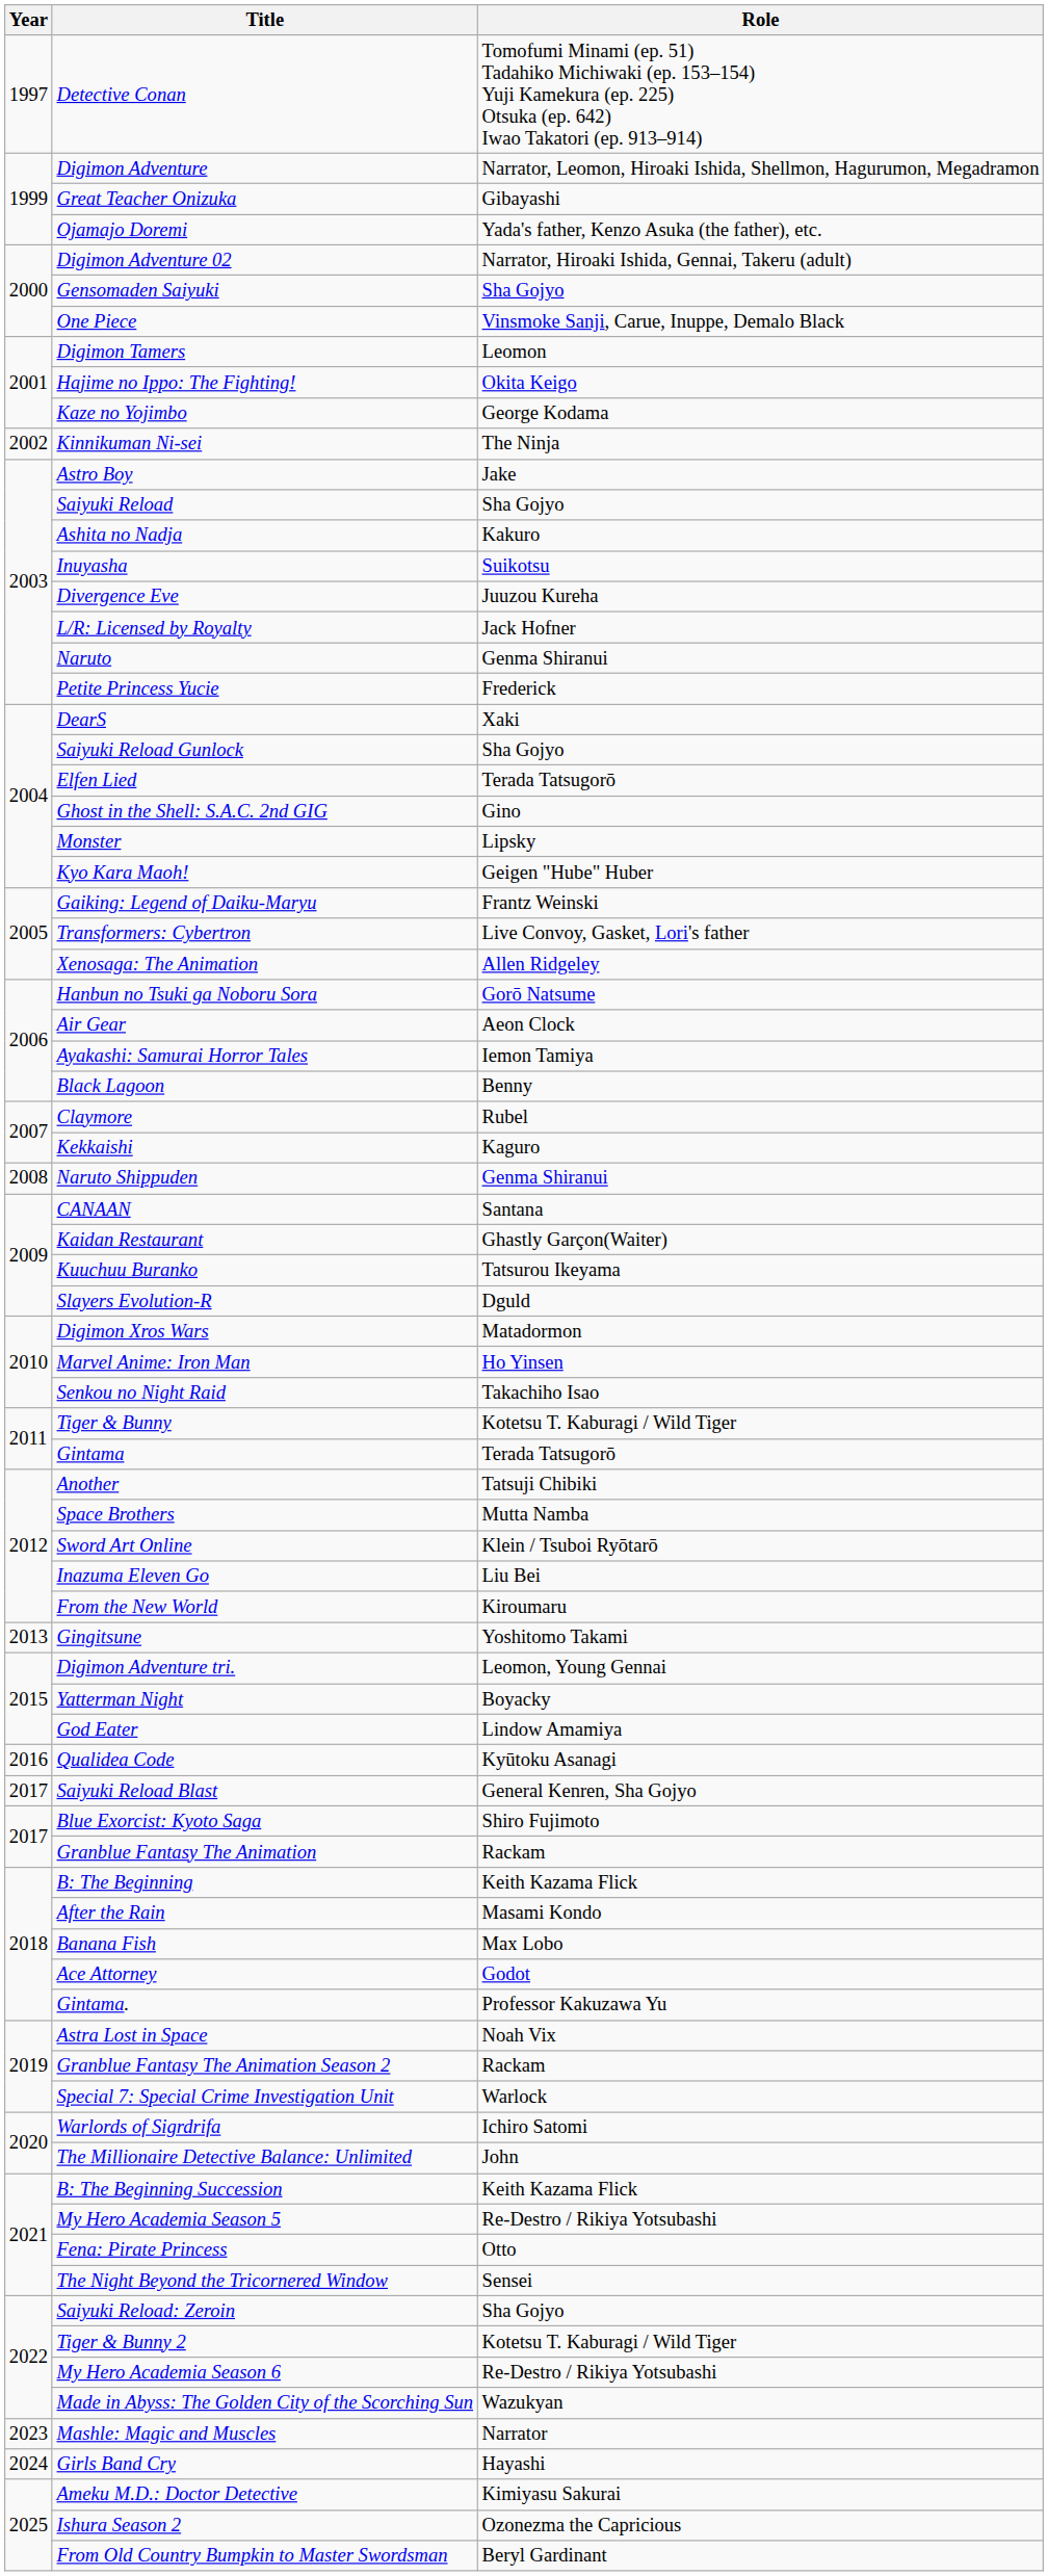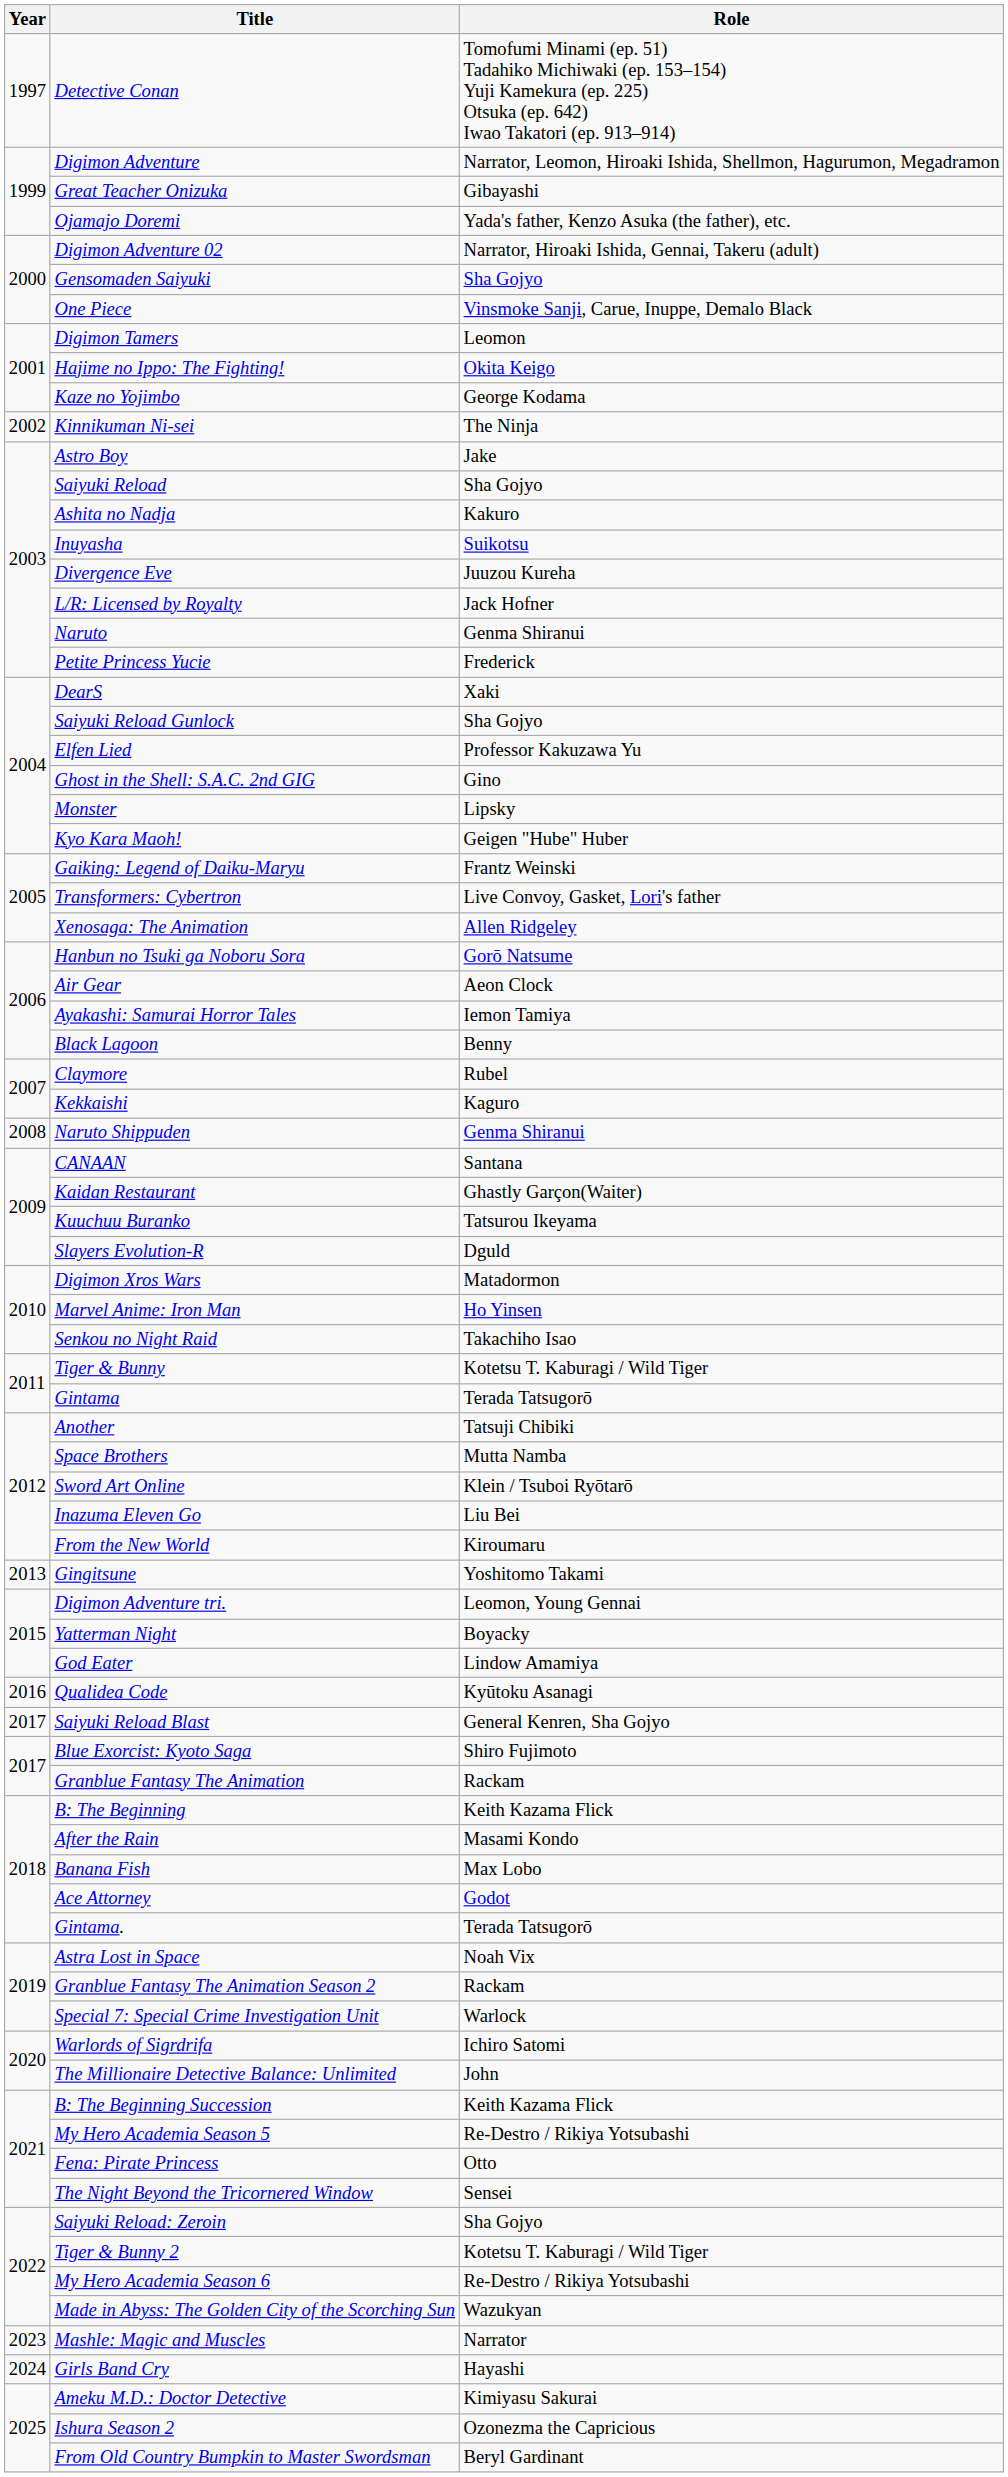 <table class="wikitable">
 <tr>
 <th>Year</th>
 <th>Title</th>
 <th>Role</th>
 </tr>
 <tr>
 <td>1997</td>
 <td><em><a href='#'>Detective Conan</a></em></td>
 <td>Tomofumi Minami (ep. 51)<br>Tadahiko Michiwaki (ep. 153–154)<br>Yuji Kamekura (ep. 225)<br>Otsuka (ep. 642)<br>Iwao Takatori (ep. 913–914)</td>
 </tr>
 <tr>
 <td rowspan="3">1999</td>
 <td><em><a href='#'>Digimon Adventure</a></em></td>
 <td>Narrator, Leomon, Hiroaki Ishida, Shellmon, Hagurumon, Megadramon</td>
 </tr>
 <tr>
 <td><em><a href='#'>Great Teacher Onizuka</a></em></td>
 <td>Gibayashi</td>
 </tr>
 <tr>
 <td><em><a href='#'>Ojamajo Doremi</a></em></td>
 <td>Yada's father, Kenzo Asuka (the father), etc.</td>
 </tr>
 <tr>
 <td rowspan="3">2000</td>
 <td><em><a href='#'>Digimon Adventure 02</a></em></td>
 <td>Narrator, Hiroaki Ishida, Gennai, Takeru (adult)</td>
 </tr>
 <tr>
 <td><em><a href='#'>Gensomaden Saiyuki</a></em></td>
 <td><a href='#'>Sha Gojyo</a></td>
 </tr>
 <tr>
 <td><em><a href='#'>One Piece</a></em></td>
 <td><a href='#'>Vinsmoke Sanji</a>, Carue, Inuppe, Demalo Black</td>
 </tr>
 <tr>
 <td rowspan="3">2001</td>
 <td><em><a href='#'>Digimon Tamers</a></em></td>
 <td>Leomon</td>
 </tr>
 <tr>
 <td><em><a href='#'>Hajime no Ippo: The Fighting!</a></em></td>
 <td><a href='#'>Okita Keigo</a></td>
 </tr>
 <tr>
 <td><em><a href='#'>Kaze no Yojimbo</a></em></td>
 <td>George Kodama</td>
 </tr>
 <tr>
 <td>2002</td>
 <td><em><a href='#'>Kinnikuman Ni-sei</a></em></td>
 <td>The Ninja</td>
 </tr>
 <tr>
 <td rowspan="8">2003</td>
 <td><em><a href='#'>Astro Boy</a></em></td>
 <td>Jake</td>
 </tr>
 <tr>
 <td><em><a href='#'>Saiyuki Reload</a></em></td>
 <td>Sha Gojyo</td>
 </tr>
 <tr>
 <td><em><a href='#'>Ashita no Nadja</a></em></td>
 <td>Kakuro</td>
 </tr>
 <tr>
 <td><em><a href='#'>Inuyasha</a></em></td>
 <td><a href='#'>Suikotsu</a></td>
 </tr>
 <tr>
 <td><em><a href='#'>Divergence Eve</a></em></td>
 <td>Juuzou Kureha</td>
 </tr>
 <tr>
 <td><em><a href='#'>L/R: Licensed by Royalty</a></em></td>
 <td>Jack Hofner</td>
 </tr>
 <tr>
 <td><em><a href='#'>Naruto</a></em></td>
 <td>Genma Shiranui</td>
 </tr>
 <tr>
 <td><em><a href='#'>Petite Princess Yucie</a></em></td>
 <td>Frederick</td>
 </tr>
 <tr>
 <td rowspan="6">2004</td>
 <td><em><a href='#'>DearS</a></em></td>
 <td>Xaki</td>
 </tr>
 <tr>
 <td><em><a href='#'>Saiyuki Reload Gunlock</a></em></td>
 <td>Sha Gojyo</td>
 </tr>
 <tr>
 <td><em><a href='#'>Elfen Lied</a></em></td>
-<td>Terada Tatsugorō</td>
+<td>Professor Kakuzawa Yu</td>
 </tr>
 <tr>
 <td><em><a href='#'>Ghost in the Shell: S.A.C. 2nd GIG</a></em></td>
 <td>Gino</td>
 </tr>
 <tr>
 <td><em><a href='#'>Monster</a></em></td>
 <td>Lipsky</td>
 </tr>
 <tr>
 <td><em><a href='#'>Kyo Kara Maoh!</a></em></td>
 <td>Geigen "Hube" Huber</td>
 </tr>
 <tr>
 <td rowspan="3">2005</td>
 <td><em><a href='#'>Gaiking: Legend of Daiku-Maryu</a></em></td>
 <td>Frantz Weinski</td>
 </tr>
 <tr>
 <td><em><a href='#'>Transformers: Cybertron</a></em></td>
 <td>Live Convoy, Gasket, <a href='#'>Lori</a>'s father</td>
 </tr>
 <tr>
 <td><em><a href='#'>Xenosaga: The Animation</a></em></td>
 <td><a href='#'>Allen Ridgeley</a></td>
 </tr>
 <tr>
 <td rowspan="4">2006</td>
 <td><em><a href='#'>Hanbun no Tsuki ga Noboru Sora</a></em></td>
 <td><a href='#'>Gorō Natsume</a></td>
 </tr>
 <tr>
 <td><em><a href='#'>Air Gear</a></em></td>
 <td>Aeon Clock</td>
 </tr>
 <tr>
 <td><em><a href='#'>Ayakashi: Samurai Horror Tales</a></em></td>
 <td>Iemon Tamiya</td>
 </tr>
 <tr>
 <td><em><a href='#'>Black Lagoon</a></em></td>
 <td>Benny</td>
 </tr>
 <tr>
 <td rowspan="2">2007</td>
 <td><em><a href='#'>Claymore</a></em></td>
 <td>Rubel</td>
 </tr>
 <tr>
 <td><em><a href='#'>Kekkaishi</a></em></td>
 <td>Kaguro</td>
 </tr>
 <tr>
 <td>2008</td>
 <td><em><a href='#'>Naruto Shippuden</a></em></td>
 <td><a href='#'>Genma Shiranui</a></td>
 </tr>
 <tr>
 <td rowspan="4">2009</td>
 <td><em><a href='#'>CANAAN</a></em></td>
 <td>Santana</td>
 </tr>
 <tr>
 <td><em><a href='#'>Kaidan Restaurant</a></em></td>
 <td>Ghastly Garçon(Waiter)</td>
 </tr>
 <tr>
 <td><em><a href='#'>Kuuchuu Buranko</a></em></td>
 <td>Tatsurou Ikeyama</td>
 </tr>
 <tr>
 <td><em><a href='#'>Slayers Evolution-R</a></em></td>
 <td>Dguld</td>
 </tr>
 <tr>
 <td rowspan="3">2010</td>
 <td><em><a href='#'>Digimon Xros Wars</a></em></td>
 <td>Matadormon</td>
 </tr>
 <tr>
 <td><em><a href='#'>Marvel Anime: Iron Man</a></em></td>
 <td><a href='#'>Ho Yinsen</a></td>
 </tr>
 <tr>
 <td><em><a href='#'>Senkou no Night Raid</a></em></td>
 <td>Takachiho Isao</td>
 </tr>
 <tr>
 <td rowspan="2">2011</td>
 <td><em><a href='#'>Tiger & Bunny</a></em></td>
 <td>Kotetsu T. Kaburagi / Wild Tiger</td>
 </tr>
 <tr>
 <td><em><a href='#'>Gintama</a></em></td>
 <td>Terada Tatsugorō</td>
 </tr>
 <tr>
 <td rowspan="5">2012</td>
 <td><em><a href='#'>Another</a></em></td>
 <td>Tatsuji Chibiki</td>
 </tr>
 <tr>
 <td><em><a href='#'>Space Brothers</a></em></td>
 <td>Mutta Namba</td>
 </tr>
 <tr>
 <td><em><a href='#'>Sword Art Online</a></em></td>
 <td>Klein / Tsuboi Ryōtarō</td>
 </tr>
 <tr>
 <td><em><a href='#'>Inazuma Eleven Go</a></em></td>
 <td>Liu Bei</td>
 </tr>
 <tr>
 <td><em><a href='#'>From the New World</a></em></td>
 <td>Kiroumaru</td>
 </tr>
 <tr>
 <td>2013</td>
 <td><em><a href='#'>Gingitsune</a></em></td>
 <td>Yoshitomo Takami</td>
 </tr>
 <tr>
 <td rowspan="3">2015</td>
 <td><em><a href='#'>Digimon Adventure tri.</a></em></td>
 <td>Leomon, Young Gennai</td>
 </tr>
 <tr>
 <td><em><a href='#'>Yatterman Night</a></em></td>
 <td>Boyacky</td>
 </tr>
 <tr>
 <td><em><a href='#'>God Eater</a></em></td>
 <td>Lindow Amamiya</td>
 </tr>
 <tr>
 <td>2016</td>
 <td><em><a href='#'>Qualidea Code</a></em></td>
 <td>Kyūtoku Asanagi</td>
 </tr>
 <tr>
 <td>2017</td>
 <td><em><a href='#'>Saiyuki Reload Blast</a></em></td>
 <td>General Kenren, Sha Gojyo</td>
 </tr>
 <tr>
 <td rowspan="2">2017</td>
 <td><em><a href='#'>Blue Exorcist: Kyoto Saga</a></em></td>
 <td>Shiro Fujimoto</td>
 </tr>
 <tr>
 <td><em><a href='#'>Granblue Fantasy The Animation</a></em></td>
 <td>Rackam</td>
 </tr>
 <tr>
 <td rowspan="5">2018</td>
 <td><em><a href='#'>B: The Beginning</a></em></td>
 <td>Keith Kazama Flick</td>
 </tr>
 <tr>
 <td><em><a href='#'>After the Rain</a></em></td>
 <td>Masami Kondo</td>
 </tr>
 <tr>
 <td><em><a href='#'>Banana Fish</a></em></td>
 <td>Max Lobo</td>
 </tr>
 <tr>
 <td><em><a href='#'>Ace Attorney</a></em></td>
 <td><a href='#'>Godot</a></td>
 </tr>
 <tr>
 <td><em><a href='#'>Gintama</a>.</em></td>
-<td>Professor Kakuzawa Yu</td>
+<td>Terada Tatsugorō</td>
 </tr>
 <tr>
 <td rowspan="3">2019</td>
 <td><em><a href='#'>Astra Lost in Space</a></em></td>
 <td>Noah Vix</td>
 </tr>
 <tr>
 <td><em><a href='#'>Granblue Fantasy The Animation Season 2</a></em></td>
 <td>Rackam</td>
 </tr>
 <tr>
 <td><em><a href='#'>Special 7: Special Crime Investigation Unit</a></em></td>
 <td>Warlock</td>
 </tr>
 <tr>
 <td rowspan="2">2020</td>
 <td><em><a href='#'>Warlords of Sigrdrifa</a></em></td>
 <td>Ichiro Satomi</td>
 </tr>
 <tr>
 <td><em><a href='#'>The Millionaire Detective Balance: Unlimited</a></em></td>
 <td>John</td>
 </tr>
 <tr>
 <td rowspan="4">2021</td>
 <td><em><a href='#'>B: The Beginning Succession</a></em></td>
 <td>Keith Kazama Flick</td>
 </tr>
 <tr>
 <td><em><a href='#'>My Hero Academia Season 5</a></em></td>
 <td>Re-Destro / Rikiya Yotsubashi</td>
 </tr>
 <tr>
 <td><em><a href='#'>Fena: Pirate Princess</a></em></td>
 <td>Otto</td>
 </tr>
 <tr>
 <td><em><a href='#'>The Night Beyond the Tricornered Window</a></em></td>
 <td>Sensei</td>
 </tr>
 <tr>
 <td rowspan="4">2022</td>
 <td><em><a href='#'>Saiyuki Reload: Zeroin</a></em></td>
 <td>Sha Gojyo</td>
 </tr>
 <tr>
 <td><em><a href='#'>Tiger & Bunny 2</a></em></td>
 <td>Kotetsu T. Kaburagi / Wild Tiger</td>
 </tr>
 <tr>
 <td><em><a href='#'>My Hero Academia Season 6</a></em></td>
 <td>Re-Destro / Rikiya Yotsubashi</td>
 </tr>
 <tr>
 <td><em><a href='#'>Made in Abyss: The Golden City of the Scorching Sun</a></em></td>
 <td>Wazukyan</td>
 </tr>
 <tr>
 <td>2023</td>
 <td><em><a href='#'>Mashle: Magic and Muscles</a></em></td>
 <td>Narrator</td>
 </tr>
 <tr>
 <td>2024</td>
 <td><em><a href='#'>Girls Band Cry</a></em></td>
 <td>Hayashi</td>
 </tr>
 <tr>
 <td rowspan="3">2025</td>
 <td><em><a href='#'>Ameku M.D.: Doctor Detective</a></em></td>
 <td>Kimiyasu Sakurai</td>
 </tr>
 <tr>
 <td><em><a href='#'>Ishura Season 2</a></em></td>
 <td>Ozonezma the Capricious</td>
 </tr>
 <tr>
 <td><em><a href='#'>From Old Country Bumpkin to Master Swordsman</a></em></td>
 <td>Beryl Gardinant</td>
 </tr>
 </table>
